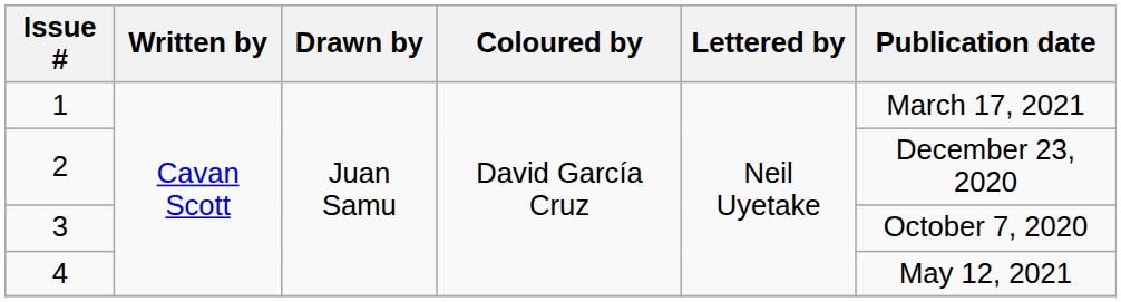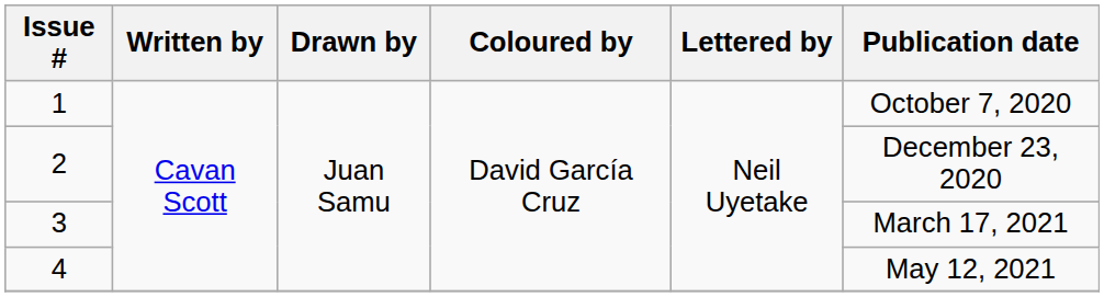 <table class="wikitable" style="text-align: center;" width="100%;">
 <tr>
 <th>Issue #</th>
 <th>Written by</th>
 <th>Drawn by</th>
 <th>Coloured by</th>
 <th>Lettered by</th>
 <th>Publication date</th>
 </tr>
 <tr>
 <td>1</td>
 <td rowspan="4"><a href='#'>Cavan Scott</a></td>
 <td rowspan="4">Juan Samu</td>
 <td rowspan="4">David García Cruz</td>
 <td rowspan="4">Neil Uyetake</td>
-<td>March 17, 2021<br></td>
+<td>October 7, 2020</td>
 </tr>
 <tr>
 <td>2</td>
 <td>December 23, 2020</td>
 </tr>
 <tr>
 <td>3</td>
-<td>October 7, 2020</td>
+<td>March 17, 2021<br></td>
 </tr>
 <tr>
 <td>4</td>
 <td>May 12, 2021</td>
 </tr>
 <tr>
 </tr>
 <tr>
 </tr>
 </table>
